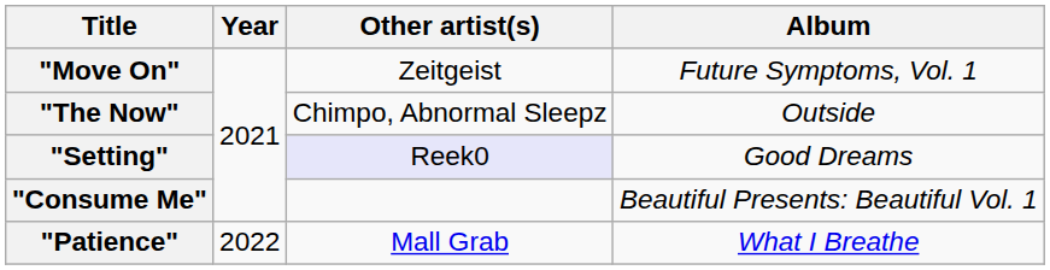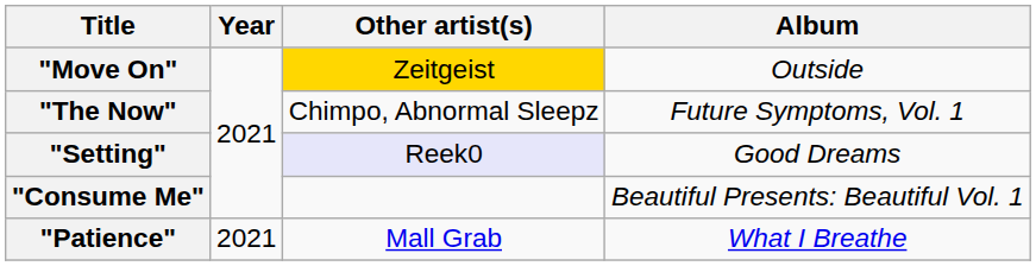 <table class="wikitable plainrowheaders" style="text-align:center;">
 <tr>
 <th scope="col">Title</th>
 <th scope="col">Year</th>
 <th scope="col">Other artist(s)</th>
 <th scope="col">Album</th>
 </tr>
 <tr>
 <th scope="row">"Move On"</th>
 <td rowspan="4">2021</td>
-<td>Zeitgeist</td>
-<td><em>Future Symptoms, Vol. 1</em></td>
+<td style="background: gold;">Zeitgeist</td>
+<td><em>Outside</em></td>
 </tr>
 <tr>
 <th scope="row">"The Now"</th>
 <td>Chimpo, Abnormal Sleepz</td>
-<td><em>Outside</em></td>
+<td><em>Future Symptoms, Vol. 1</em></td>
 </tr>
 <tr>
 <th scope="row">"Setting"</th>
 <td style="background: lavender;">Reek0</td>
 <td><em>Good Dreams</em></td>
 </tr>
 <tr>
 <th scope="row">"Consume Me"</th>
 <td></td>
 <td><em>Beautiful Presents: Beautiful Vol. 1</em></td>
 </tr>
 <tr>
 <th scope="row">"Patience"</th>
-<td>2022</td>
+<td>2021</td>
 <td><a href='#'>Mall Grab</a></td>
 <td><em><a href='#'>What I Breathe</a></em></td>
 </tr>
 </table>
